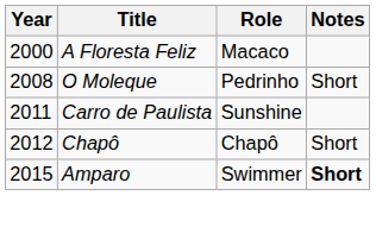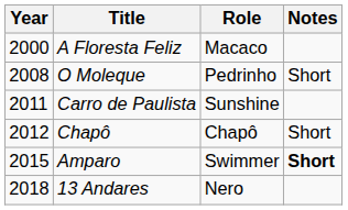 <table class="wikitable sortable">
 <tr>
 <th>Year</th>
 <th>Title</th>
 <th>Role</th>
 <th class="unsortable">Notes</th>
 </tr>
 <tr>
 <td>2000</td>
 <td><em>A Floresta Feliz</em></td>
 <td>Macaco</td>
 <td></td>
 </tr>
 <tr>
 <td>2008</td>
 <td><em>O Moleque</em></td>
 <td>Pedrinho</td>
 <td>Short</td>
 </tr>
 <tr>
 <td>2011</td>
 <td><em>Carro de Paulista</em></td>
 <td>Sunshine</td>
 <td></td>
 </tr>
 <tr>
 <td>2012</td>
 <td><em>Chapô</em></td>
 <td>Chapô</td>
 <td>Short</td>
 </tr>
 <tr>
 <td>2015</td>
 <td><em>Amparo</em></td>
 <td>Swimmer</td>
 <td><strong>Short</strong></td>
 </tr>
+<tr>
+<td>2018</td>
+<td><em>13 Andares</em></td>
+<td>Nero</td>
+<td></td>
+</tr>
 </table>
